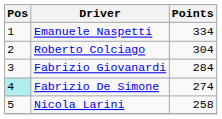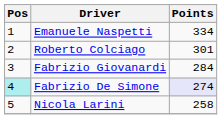 <table class="wikitable" style="font-size: 85%;">
 <tr>
 <th>Pos</th>
 <th>Driver</th>
 <th>Points</th>
 </tr>
 <tr>
 <td>1</td>
 <td> <a href='#'>Emanuele Naspetti</a></td>
 <td align="right">334</td>
 </tr>
 <tr>
 <td>2</td>
 <td> <a href='#'>Roberto Colciago</a></td>
-<td align="right">304</td>
+<td align="right">301</td>
 </tr>
 <tr>
 <td>3</td>
 <td> <a href='#'>Fabrizio Giovanardi</a></td>
 <td align="right">284</td>
 </tr>
 <tr>
 <td style="background: paleturquoise;">4</td>
 <td> <a href='#'>Fabrizio De Simone</a></td>
-<td align="right">274</td>
+<td align="right" style="background: lavender;">274</td>
 </tr>
 <tr>
 <td>5</td>
 <td> <a href='#'>Nicola Larini</a></td>
 <td align="right">258</td>
 </tr>
 <tr>
 </tr>
 </table>
